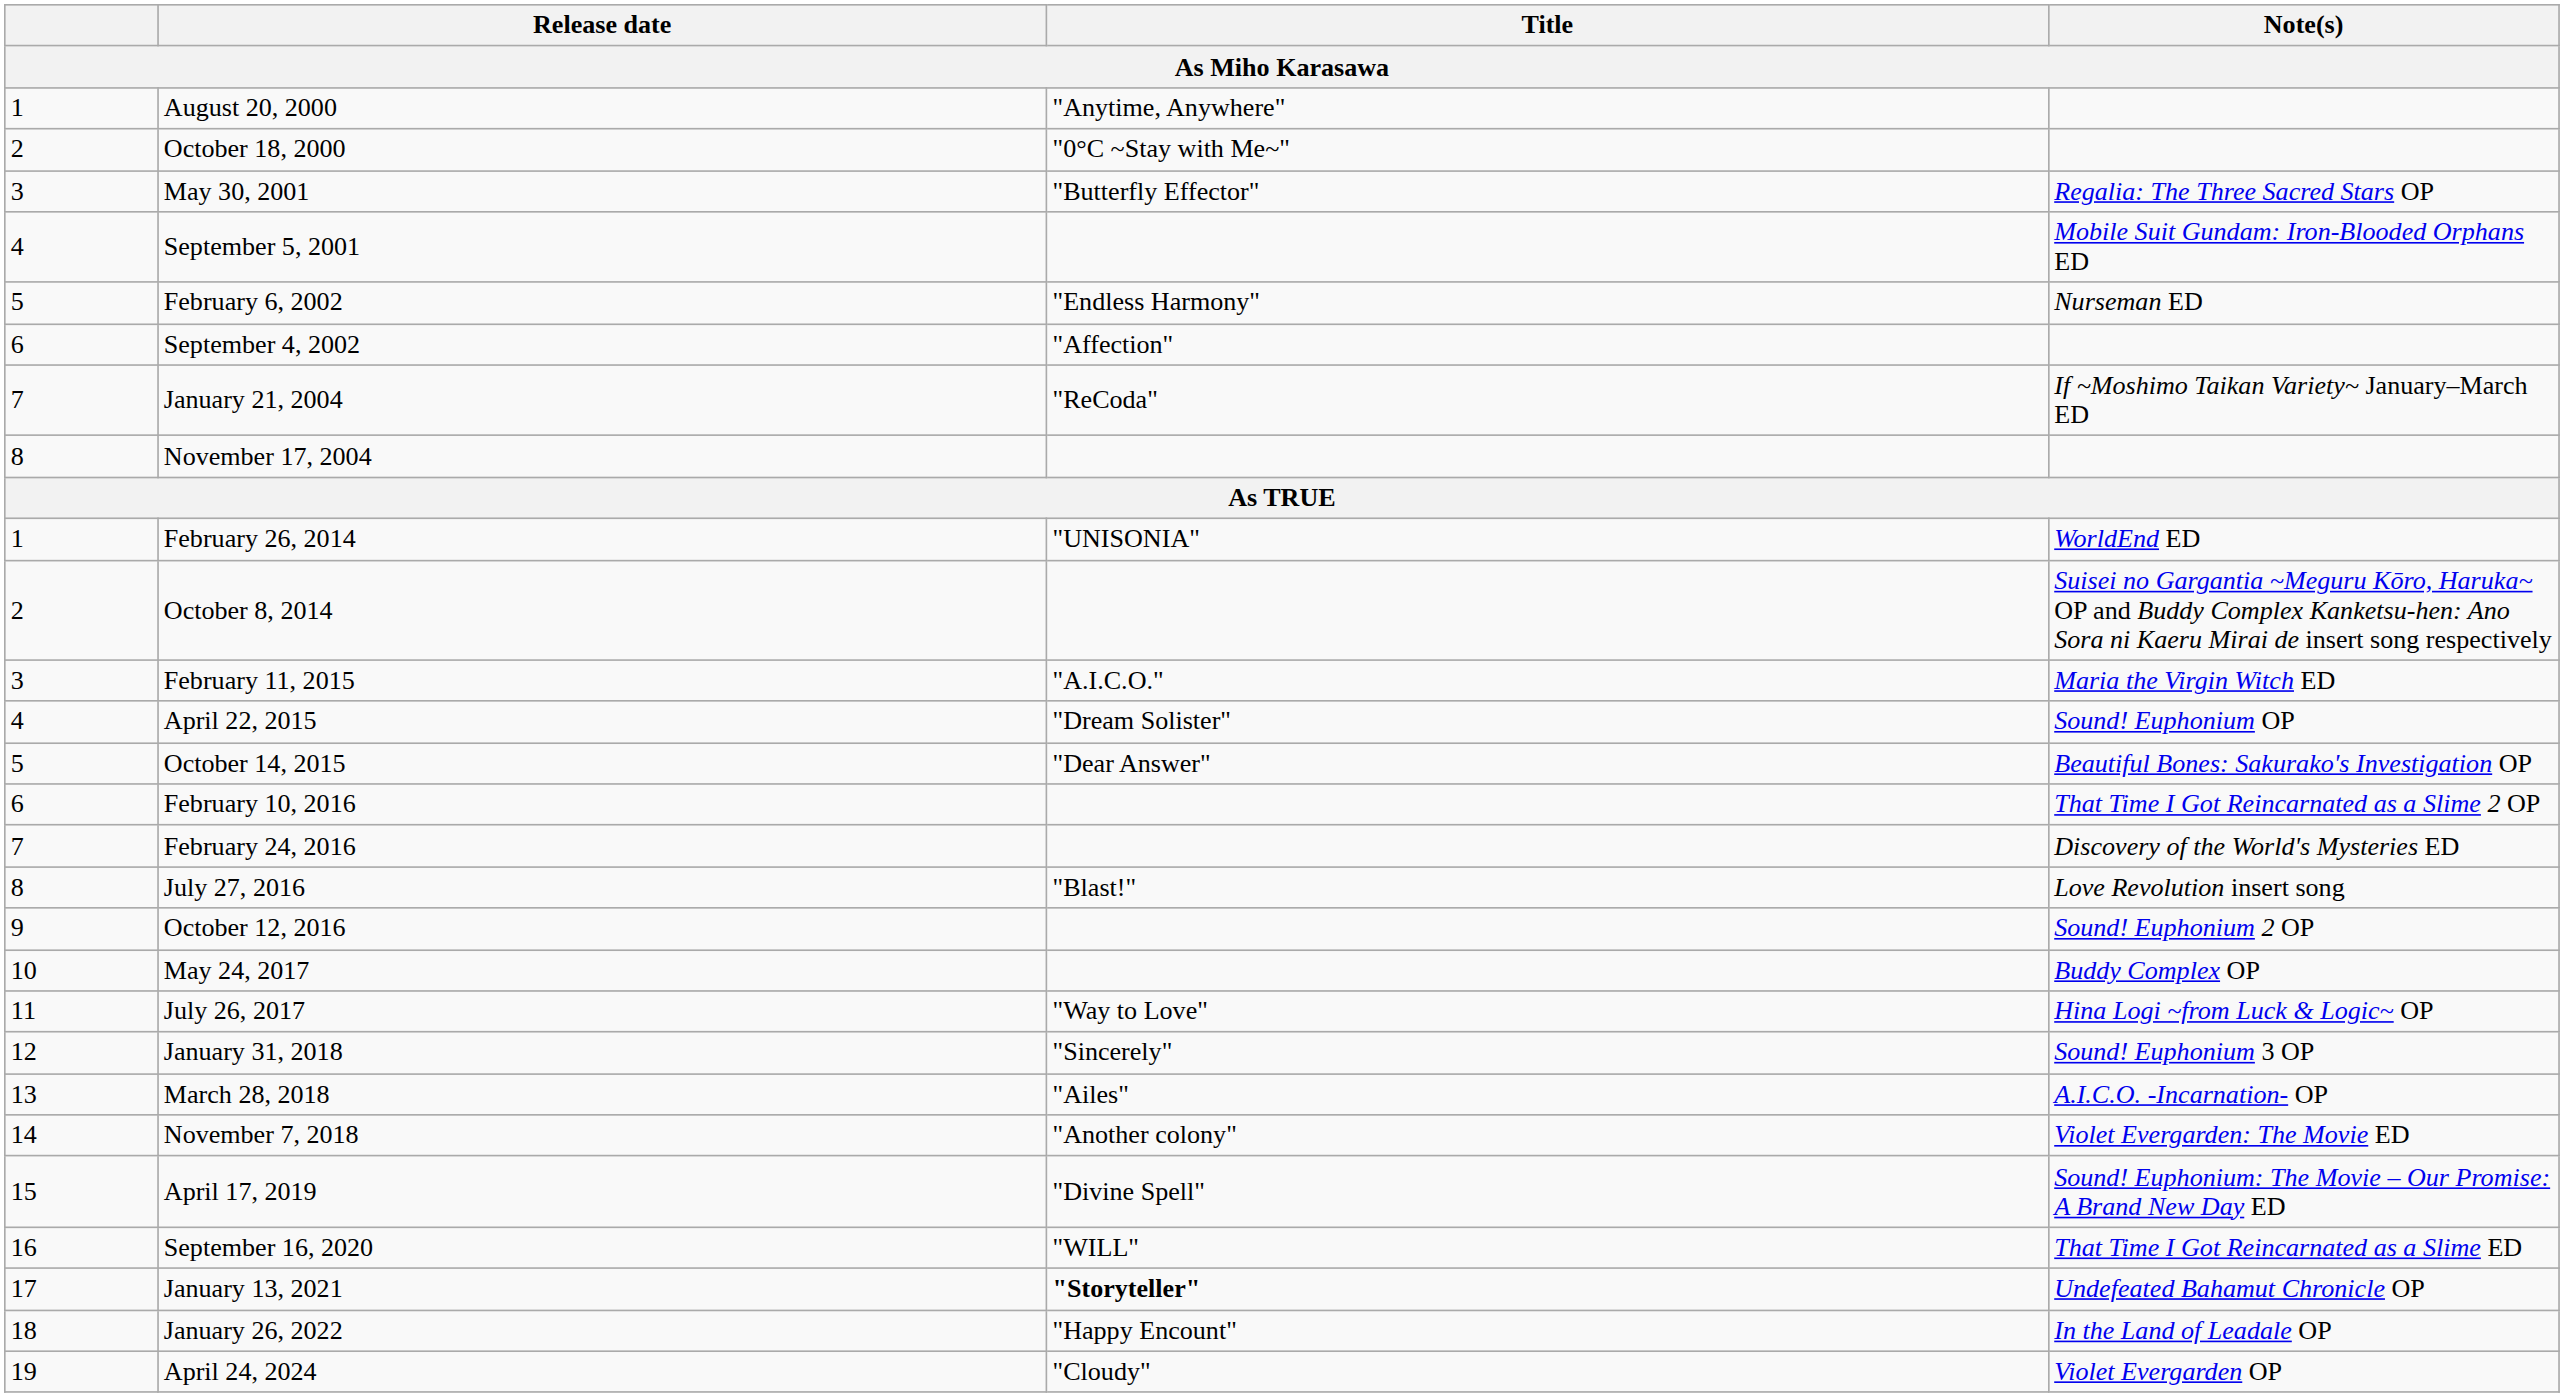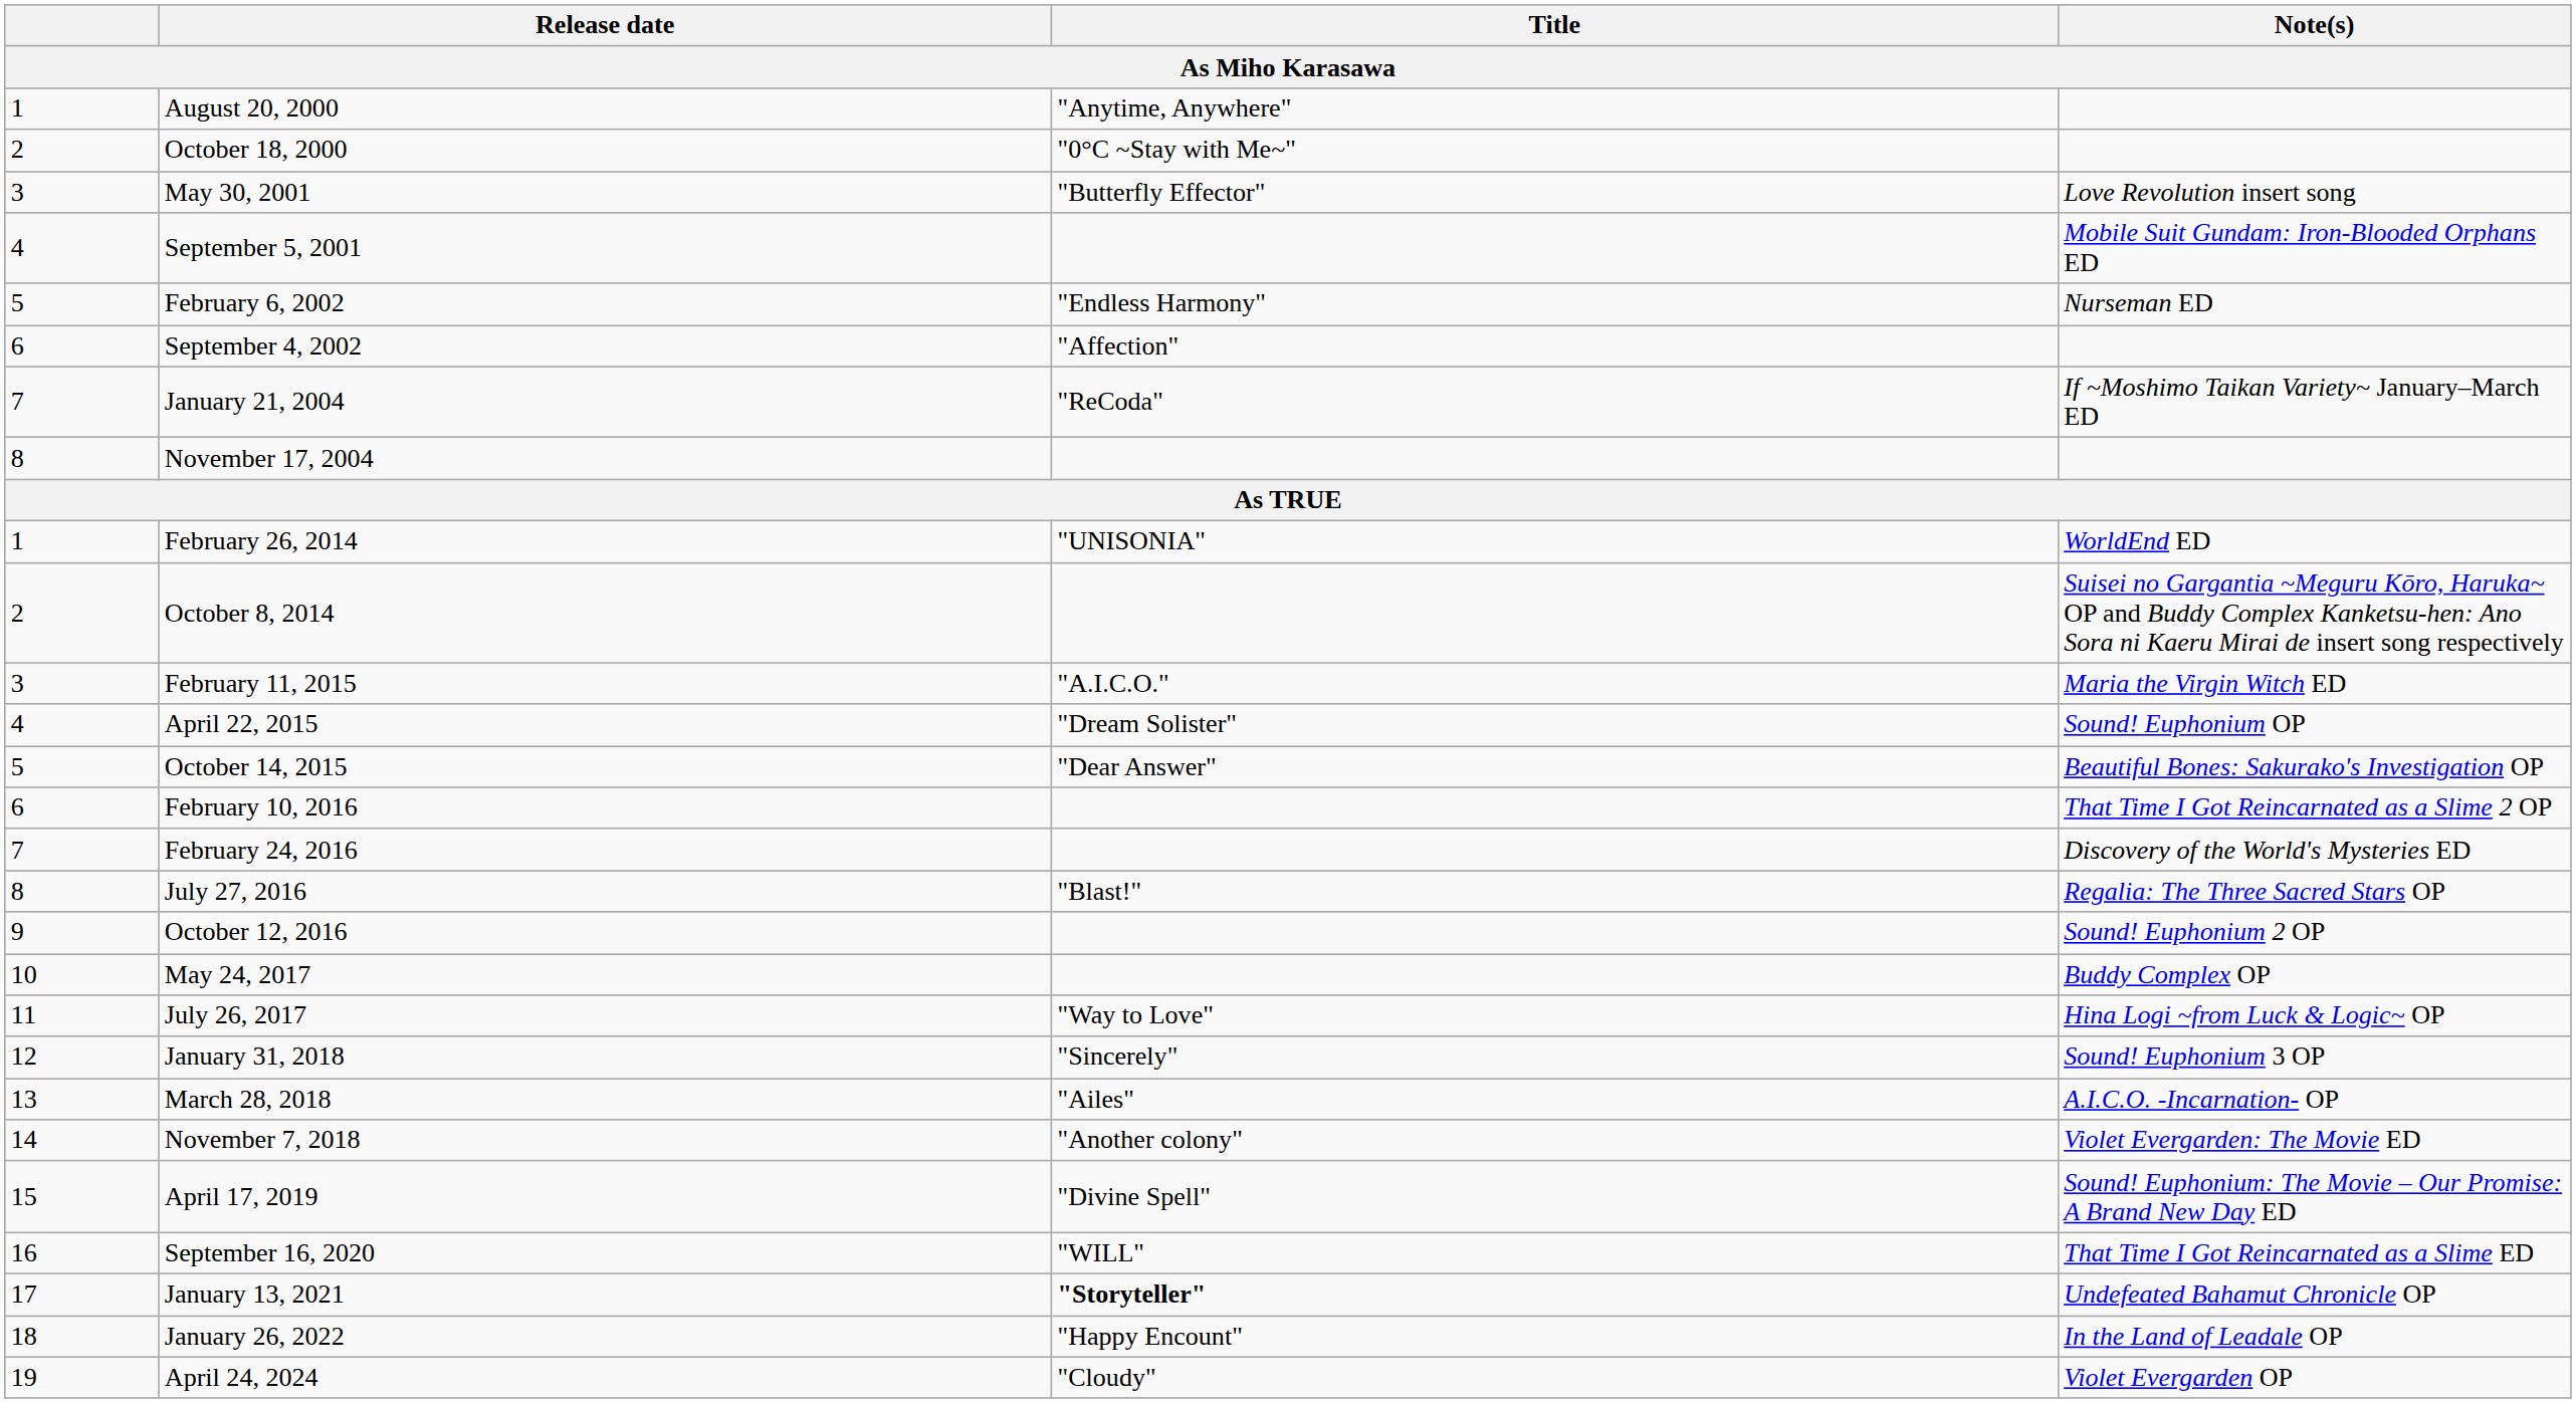 <table class="wikitable">
 <tr>
 <th></th>
 <th>Release date</th>
 <th>Title</th>
 <th style="width: 20%;">Note(s)</th>
 </tr>
 <tr>
 <th – colspan="4">As Miho Karasawa</th>
 </tr>
 <tr>
 <td>1</td>
 <td>August 20, 2000</td>
 <td>"Anytime, Anywhere"</td>
 <td></td>
 </tr>
 <tr>
 <td>2</td>
 <td>October 18, 2000</td>
 <td>"0°C ~Stay with Me~"</td>
 <td></td>
 </tr>
 <tr>
 <td>3</td>
 <td>May 30, 2001</td>
 <td>"Butterfly Effector"</td>
-<td><em><a href='#'>Regalia: The Three Sacred Stars</a></em> OP</td>
+<td><em>Love Revolution</em> insert song</td>
 </tr>
 <tr>
 <td>4</td>
 <td>September 5, 2001</td>
 <td></td>
 <td><em><a href='#'>Mobile Suit Gundam: Iron-Blooded Orphans</a></em> ED</td>
 </tr>
 <tr>
 <td>5</td>
 <td>February 6, 2002</td>
 <td>"Endless Harmony"</td>
 <td><em>Nurseman</em> ED</td>
 </tr>
 <tr>
 <td>6</td>
 <td>September 4, 2002</td>
 <td>"Affection"</td>
 <td></td>
 </tr>
 <tr>
 <td>7</td>
 <td>January 21, 2004</td>
 <td>"ReCoda"</td>
 <td><em>If ~Moshimo Taikan Variety~</em> January–March ED</td>
 </tr>
 <tr>
 <td>8</td>
 <td>November 17, 2004</td>
 <td></td>
 <td></td>
 </tr>
 <tr>
 <th – colspan="4">As TRUE</th>
 </tr>
 <tr>
 <td>1</td>
 <td>February 26, 2014</td>
 <td>"UNISONIA"</td>
 <td><em><a href='#'>WorldEnd</a></em> ED</td>
 </tr>
 <tr>
 <td>2</td>
 <td>October 8, 2014</td>
 <td></td>
 <td><em><a href='#'>Suisei no Gargantia ~Meguru Kōro, Haruka~</a></em> OP and <em>Buddy Complex Kanketsu-hen: Ano Sora ni Kaeru Mirai de</em> insert song respectively</td>
 </tr>
 <tr>
 <td>3</td>
 <td>February 11, 2015</td>
 <td>"A.I.C.O."</td>
 <td><em><a href='#'>Maria the Virgin Witch</a></em> ED</td>
 </tr>
 <tr>
 <td>4</td>
 <td>April 22, 2015</td>
 <td>"Dream Solister"</td>
 <td><em><a href='#'>Sound! Euphonium</a></em> OP</td>
 </tr>
 <tr>
 <td>5</td>
 <td>October 14, 2015</td>
 <td>"Dear Answer"</td>
 <td><em><a href='#'>Beautiful Bones: Sakurako's Investigation</a></em> OP</td>
 </tr>
 <tr>
 <td>6</td>
 <td>February 10, 2016</td>
 <td></td>
 <td><em><a href='#'>That Time I Got Reincarnated as a Slime</a> 2</em> OP</td>
 </tr>
 <tr>
 <td>7</td>
 <td>February 24, 2016</td>
 <td></td>
 <td><em>Discovery of the World's Mysteries</em> ED</td>
 </tr>
 <tr>
 <td>8</td>
 <td>July 27, 2016</td>
 <td>"Blast!"</td>
-<td><em>Love Revolution</em> insert song</td>
+<td><em><a href='#'>Regalia: The Three Sacred Stars</a></em> OP</td>
 </tr>
 <tr>
 <td>9</td>
 <td>October 12, 2016</td>
 <td></td>
 <td><em><a href='#'>Sound! Euphonium</a> 2</em> OP</td>
 </tr>
 <tr>
 <td>10</td>
 <td>May 24, 2017</td>
 <td></td>
 <td><em><a href='#'>Buddy Complex</a></em> OP</td>
 </tr>
 <tr>
 <td>11</td>
 <td>July 26, 2017</td>
 <td>"Way to Love"</td>
 <td><em><a href='#'>Hina Logi ~from Luck & Logic~</a></em> OP</td>
 </tr>
 <tr>
 <td>12</td>
 <td>January 31, 2018</td>
 <td>"Sincerely"</td>
 <td><em><a href='#'>Sound! Euphonium</a></em> 3 OP</td>
 </tr>
 <tr>
 <td>13</td>
 <td>March 28, 2018</td>
 <td>"Ailes"</td>
 <td><em><a href='#'>A.I.C.O. -Incarnation-</a></em> OP</td>
 </tr>
 <tr>
 <td>14</td>
 <td>November 7, 2018</td>
 <td>"Another colony"</td>
 <td><em><a href='#'>Violet Evergarden: The Movie</a></em> ED</td>
 </tr>
 <tr>
 <td>15</td>
 <td>April 17, 2019</td>
 <td>"Divine Spell"</td>
 <td><em><a href='#'>Sound! Euphonium: The Movie – Our Promise: A Brand New Day</a></em> ED</td>
 </tr>
 <tr>
 <td>16</td>
 <td>September 16, 2020</td>
 <td>"WILL"</td>
 <td><em><a href='#'>That Time I Got Reincarnated as a Slime</a></em> ED</td>
 </tr>
 <tr>
 <td>17</td>
 <td>January 13, 2021</td>
 <td><strong>"Storyteller"</strong></td>
 <td><em><a href='#'>Undefeated Bahamut Chronicle</a></em> OP</td>
 </tr>
 <tr>
 <td>18</td>
 <td>January 26, 2022</td>
 <td>"Happy Encount"</td>
 <td><em><a href='#'>In the Land of Leadale</a></em> OP</td>
 </tr>
 <tr>
 <td>19</td>
 <td>April 24, 2024</td>
 <td>"Cloudy"</td>
 <td><em><a href='#'>Violet Evergarden</a></em> OP</td>
 </tr>
 </table>
